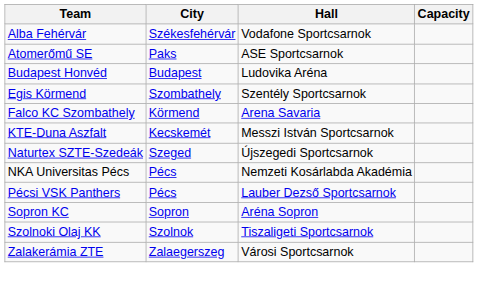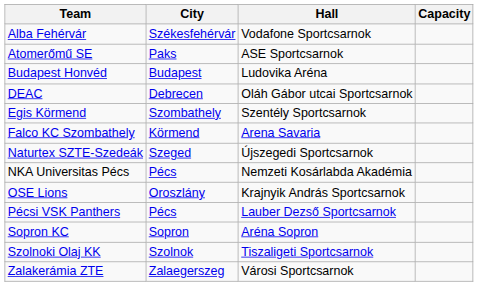 <table class="wikitable sortable" style="margin:1em 2em 1em 1em;">
 <tr>
 <th>Team</th>
 <th>City</th>
 <th>Hall</th>
 <th>Capacity</th>
 </tr>
 <tr>
 <td><a href='#'>Alba Fehérvár</a></td>
 <td><a href='#'>Székesfehérvár</a></td>
 <td>Vodafone Sportcsarnok</td>
 <td></td>
 </tr>
 <tr>
 <td><a href='#'>Atomerőmű SE</a></td>
 <td><a href='#'>Paks</a></td>
 <td>ASE Sportcsarnok</td>
 <td></td>
 </tr>
 <tr>
 <td><a href='#'>Budapest Honvéd</a></td>
 <td><a href='#'>Budapest</a></td>
 <td>Ludovika Aréna</td>
 <td></td>
 </tr>
 <tr>
+<td><a href='#'>DEAC</a></td>
+<td><a href='#'>Debrecen</a></td>
+<td>Oláh Gábor utcai Sportcsarnok</td>
+<td></td>
+</tr>
+<tr>
 <td><a href='#'>Egis Körmend</a></td>
 <td><a href='#'>Szombathely</a></td>
 <td>Szentély Sportcsarnok</td>
 <td></td>
 </tr>
 <tr>
 <td><a href='#'>Falco KC Szombathely</a></td>
 <td><a href='#'>Körmend</a></td>
 <td><a href='#'>Arena Savaria</a></td>
 <td></td>
 </tr>
 <tr>
-<td><a href='#'>KTE-Duna Aszfalt</a></td>
-<td><a href='#'>Kecskemét</a></td>
-<td>Messzi István Sportcsarnok</td>
-<td></td>
-</tr>
-<tr>
 <td><a href='#'>Naturtex SZTE-Szedeák</a></td>
 <td><a href='#'>Szeged</a></td>
 <td>Újszegedi Sportcsarnok</td>
 <td></td>
 </tr>
 <tr>
 <td>NKA Universitas Pécs</td>
 <td><a href='#'>Pécs</a></td>
 <td>Nemzeti Kosárlabda Akadémia</td>
+<td></td>
+</tr>
+<tr>
+<td><a href='#'>OSE Lions</a></td>
+<td><a href='#'>Oroszlány</a></td>
+<td>Krajnyik András Sportcsarnok</td>
 <td></td>
 </tr>
 <tr>
 <td><a href='#'>Pécsi VSK Panthers</a></td>
 <td><a href='#'>Pécs</a></td>
 <td><a href='#'>Lauber Dezső Sportcsarnok</a></td>
 <td></td>
 </tr>
 <tr>
 <td><a href='#'>Sopron KC</a></td>
 <td><a href='#'>Sopron</a></td>
 <td><a href='#'>Aréna Sopron</a></td>
 <td></td>
 </tr>
 <tr>
 <td><a href='#'>Szolnoki Olaj KK</a></td>
 <td><a href='#'>Szolnok</a></td>
 <td><a href='#'>Tiszaligeti Sportcsarnok</a></td>
 <td></td>
 </tr>
 <tr>
 <td><a href='#'>Zalakerámia ZTE</a></td>
 <td><a href='#'>Zalaegerszeg</a></td>
 <td>Városi Sportcsarnok</td>
 <td></td>
 </tr>
 </table>
